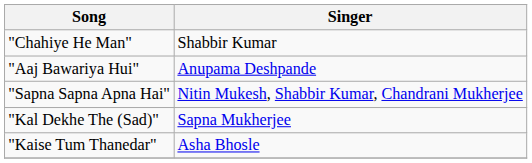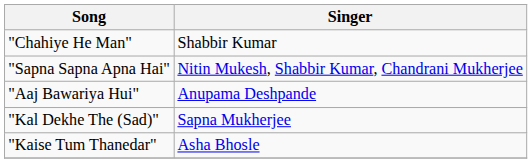 <table class="wikitable">
 <tr>
 <th>Song</th>
 <th>Singer</th>
 </tr>
 <tr>
 <td>"Chahiye He Man"</td>
 <td>Shabbir Kumar</td>
 </tr>
 <tr>
+<td>"Sapna Sapna Apna Hai"</td>
+<td><a href='#'>Nitin Mukesh</a>, <a href='#'>Shabbir Kumar</a>, <a href='#'>Chandrani Mukherjee</a></td>
+</tr>
+<tr>
 <td>"Aaj Bawariya Hui"</td>
 <td><a href='#'>Anupama Deshpande</a></td>
-</tr>
-<tr>
-<td>"Sapna Sapna Apna Hai"</td>
-<td><a href='#'>Nitin Mukesh</a>, <a href='#'>Shabbir Kumar</a>, <a href='#'>Chandrani Mukherjee</a></td>
 </tr>
 <tr>
 <td>"Kal Dekhe The (Sad)"</td>
 <td><a href='#'>Sapna Mukherjee</a></td>
 </tr>
 <tr>
 <td>"Kaise Tum Thanedar"</td>
 <td><a href='#'>Asha Bhosle</a></td>
 </tr>
 <tr>
 </tr>
 </table>
